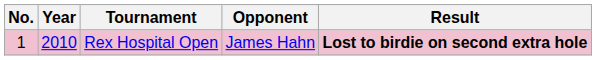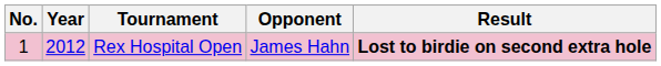 <table class="wikitable" style="font-size:95%;">
 <tr>
 <th>No.</th>
 <th>Year</th>
 <th>Tournament</th>
 <th>Opponent</th>
 <th>Result</th>
 </tr>
 <tr style="background:#F2C1D1;">
 <td align=center>1</td>
-<td align=center><a href='#'>2010</a></td>
+<td align=center><a href='#'>2012</a></td>
 <td><a href='#'>Rex Hospital Open</a></td>
 <td> <a href='#'>James Hahn</a></td>
 <td><strong>Lost to birdie on second extra hole</strong></td>
 </tr>
 </table>
